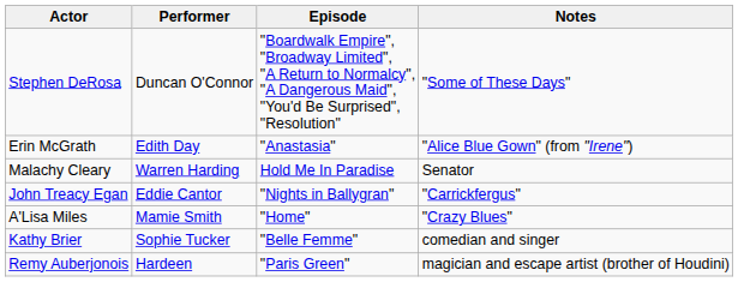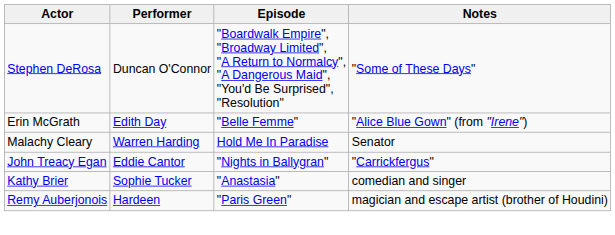 <table class="wikitable" border="1" text-align:left;">
 <tr>
 <td align="center" style="border-style:none none solid solid; background:#f0f0f0;"><strong>Actor</strong></td>
 <td align="center" style="border-style:none none solid solid; background:#f0f0f0;"><strong>Performer</strong></td>
 <td align="center" style="border-style:none none solid solid; background:#f0f0f0;"><strong>Episode</strong></td>
 <td align="center" style="border-style:none none solid solid; background:#f0f0f0;"><strong>Notes</strong></td>
 </tr>
 <tr>
 <td><a href='#'>Stephen DeRosa</a></td>
 <td>Duncan O'Connor</td>
 <td>"<a href='#'>Boardwalk Empire</a>",<br>"<a href='#'>Broadway Limited</a>",<br>"<a href='#'>A Return to Normalcy</a>",<br>"<a href='#'>A Dangerous Maid</a>",<br>"You'd Be Surprised",<br>"Resolution"</td>
 <td>"<a href='#'>Some of These Days</a>"</td>
 </tr>
 <tr>
 <td>Erin McGrath</td>
 <td><a href='#'>Edith Day</a></td>
-<td>"<a href='#'>Anastasia</a>"</td>
+<td>"<a href='#'>Belle Femme</a>"</td>
 <td>"<a href='#'>Alice Blue Gown</a>" (from <em>"<a href='#'>Irene</a>"</em>)</td>
 </tr>
 <tr>
 <td>Malachy Cleary</td>
 <td><a href='#'>Warren Harding</a></td>
 <td><a href='#'>Hold Me In Paradise</a></td>
 <td>Senator</td>
 </tr>
 <tr>
 <td><a href='#'>John Treacy Egan</a></td>
 <td><a href='#'>Eddie Cantor</a></td>
 <td>"<a href='#'>Nights in Ballygran</a>"</td>
 <td>"<a href='#'>Carrickfergus</a>"</td>
 </tr>
 <tr>
-<td>A'Lisa Miles</td>
-<td><a href='#'>Mamie Smith</a></td>
-<td>"<a href='#'>Home</a>"</td>
-<td>"<a href='#'>Crazy Blues</a>"</td>
-</tr>
-<tr>
 <td><a href='#'>Kathy Brier</a></td>
 <td><a href='#'>Sophie Tucker</a></td>
-<td>"<a href='#'>Belle Femme</a>"</td>
+<td>"<a href='#'>Anastasia</a>"</td>
 <td>comedian and singer</td>
 </tr>
 <tr>
 <td><a href='#'>Remy Auberjonois</a></td>
 <td><a href='#'>Hardeen</a></td>
 <td>"<a href='#'>Paris Green</a>"</td>
 <td>magician and escape artist (brother of Houdini)</td>
 </tr>
 </table>
